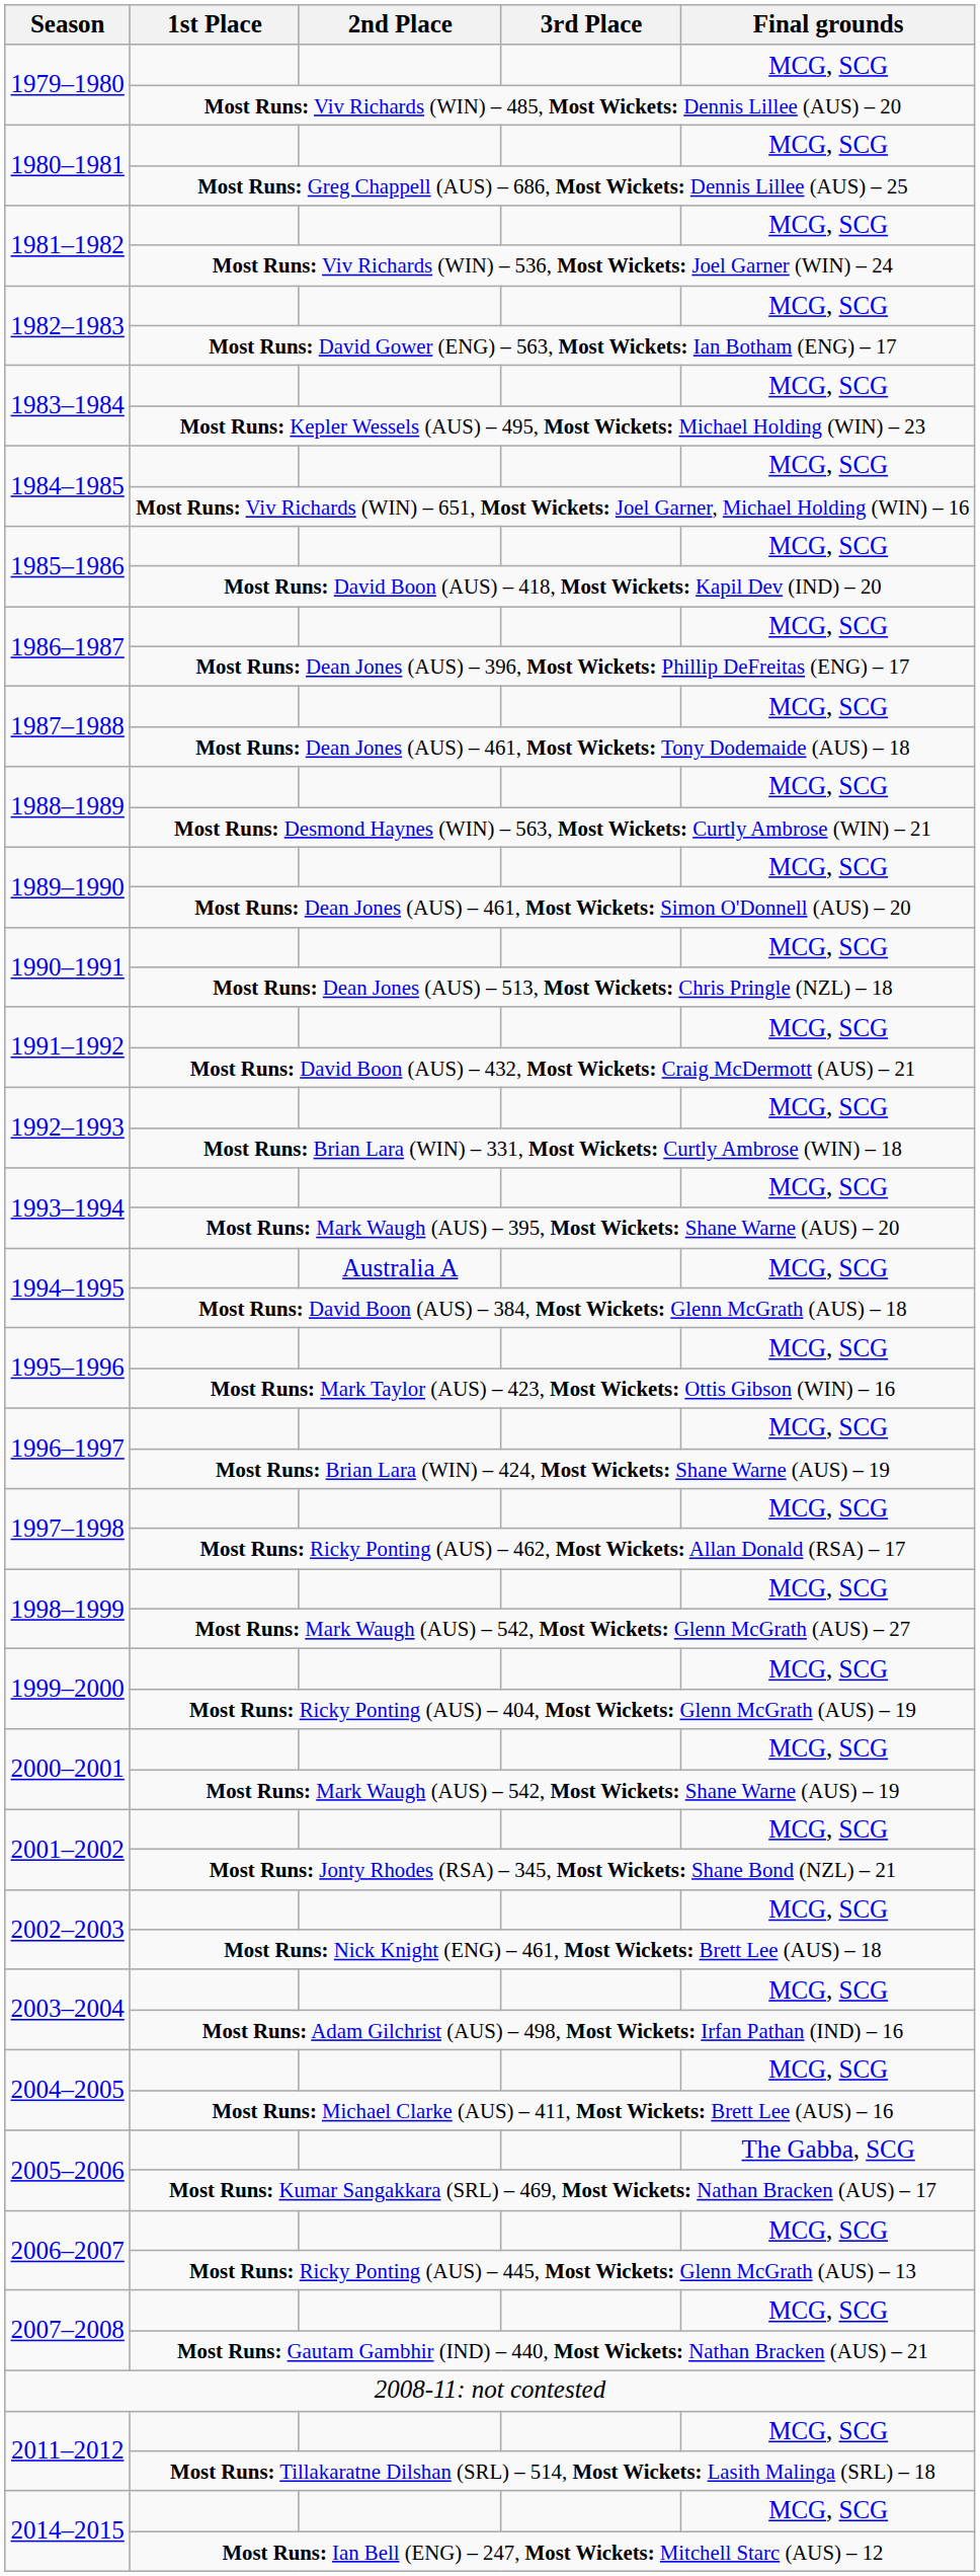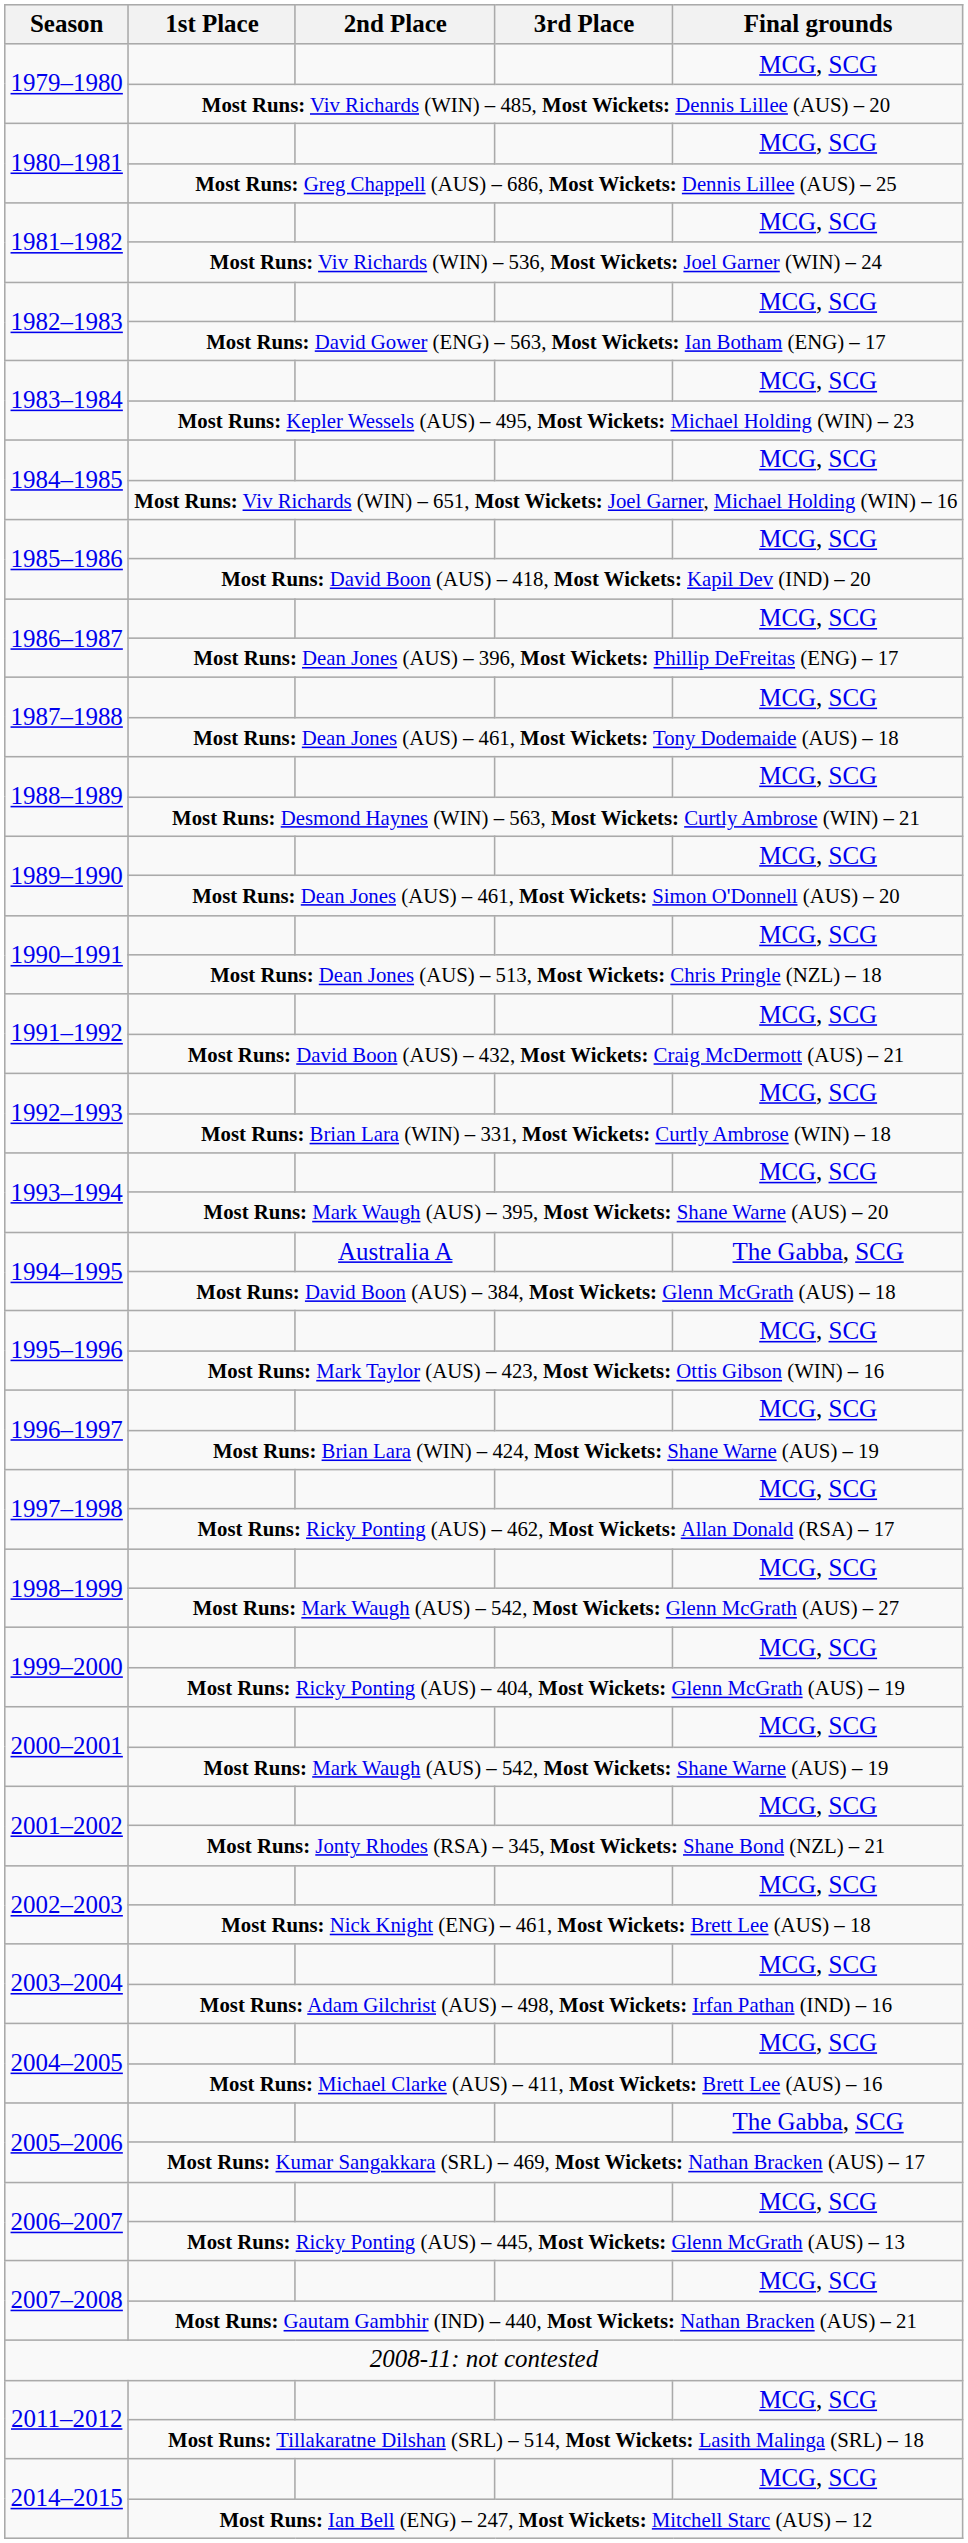 <table class="wikitable" style="text-align: center">
 <tr>
 <th>Season</th>
 <th>1st Place</th>
 <th>2nd Place</th>
 <th>3rd Place</th>
 <th>Final grounds</th>
 </tr>
 <tr>
 <td rowspan="2"><a href='#'>1979–1980</a></td>
 <td></td>
 <td></td>
 <td></td>
 <td><a href='#'>MCG</a>, <a href='#'>SCG</a></td>
 </tr>
 <tr>
 <td colspan="4"><small><strong>Most Runs:</strong> <a href='#'>Viv Richards</a> (WIN) – 485, <strong>Most Wickets:</strong> <a href='#'>Dennis Lillee</a> (AUS) – 20</small></td>
 </tr>
 <tr>
 <td rowspan="2"><a href='#'>1980–1981</a></td>
 <td></td>
 <td></td>
 <td></td>
 <td><a href='#'>MCG</a>, <a href='#'>SCG</a></td>
 </tr>
 <tr>
 <td colspan="4"><small><strong>Most Runs:</strong> <a href='#'>Greg Chappell</a> (AUS) – 686, <strong>Most Wickets:</strong> <a href='#'>Dennis Lillee</a> (AUS) – 25</small></td>
 </tr>
 <tr>
 <td rowspan="2"><a href='#'>1981–1982</a></td>
 <td></td>
 <td></td>
 <td></td>
 <td><a href='#'>MCG</a>, <a href='#'>SCG</a></td>
 </tr>
 <tr>
 <td colspan="4"><small><strong>Most Runs:</strong> <a href='#'>Viv Richards</a> (WIN) – 536, <strong>Most Wickets:</strong> <a href='#'>Joel Garner</a> (WIN) – 24</small></td>
 </tr>
 <tr>
 <td rowspan="2"><a href='#'>1982–1983</a></td>
 <td></td>
 <td></td>
 <td></td>
 <td><a href='#'>MCG</a>, <a href='#'>SCG</a></td>
 </tr>
 <tr>
 <td colspan="4"><small><strong>Most Runs:</strong> <a href='#'>David Gower</a> (ENG) – 563, <strong>Most Wickets:</strong> <a href='#'>Ian Botham</a> (ENG) – 17</small></td>
 </tr>
 <tr>
 <td rowspan="2"><a href='#'>1983–1984</a></td>
 <td></td>
 <td></td>
 <td></td>
 <td><a href='#'>MCG</a>, <a href='#'>SCG</a></td>
 </tr>
 <tr>
 <td colspan="4"><small><strong>Most Runs:</strong> <a href='#'>Kepler Wessels</a> (AUS) – 495, <strong>Most Wickets:</strong> <a href='#'>Michael Holding</a> (WIN) – 23</small></td>
 </tr>
 <tr>
 <td rowspan="2"><a href='#'>1984–1985</a></td>
 <td></td>
 <td></td>
 <td></td>
 <td><a href='#'>MCG</a>, <a href='#'>SCG</a></td>
 </tr>
 <tr>
 <td colspan="4"><small><strong>Most Runs:</strong> <a href='#'>Viv Richards</a> (WIN) – 651, <strong>Most Wickets:</strong> <a href='#'>Joel Garner</a>, <a href='#'>Michael Holding</a> (WIN) – 16</small></td>
 </tr>
 <tr>
 <td rowspan="2"><a href='#'>1985–1986</a></td>
 <td></td>
 <td></td>
 <td></td>
 <td><a href='#'>MCG</a>, <a href='#'>SCG</a></td>
 </tr>
 <tr>
 <td colspan="4"><small><strong>Most Runs:</strong> <a href='#'>David Boon</a> (AUS) – 418, <strong>Most Wickets:</strong> <a href='#'>Kapil Dev</a> (IND) – 20</small></td>
 </tr>
 <tr>
 <td rowspan="2"><a href='#'>1986–1987</a></td>
 <td></td>
 <td></td>
 <td></td>
 <td><a href='#'>MCG</a>, <a href='#'>SCG</a></td>
 </tr>
 <tr>
 <td colspan="4"><small><strong>Most Runs:</strong> <a href='#'>Dean Jones</a> (AUS) – 396, <strong>Most Wickets:</strong> <a href='#'>Phillip DeFreitas</a> (ENG) – 17</small></td>
 </tr>
 <tr>
 <td rowspan="2"><a href='#'>1987–1988</a></td>
 <td></td>
 <td></td>
 <td></td>
 <td><a href='#'>MCG</a>, <a href='#'>SCG</a></td>
 </tr>
 <tr>
 <td colspan="4"><small><strong>Most Runs:</strong> <a href='#'>Dean Jones</a> (AUS) – 461, <strong>Most Wickets:</strong> <a href='#'>Tony Dodemaide</a> (AUS) – 18</small></td>
 </tr>
 <tr>
 <td rowspan="2"><a href='#'>1988–1989</a></td>
 <td></td>
 <td></td>
 <td></td>
 <td><a href='#'>MCG</a>, <a href='#'>SCG</a></td>
 </tr>
 <tr>
 <td colspan="4"><small><strong>Most Runs:</strong> <a href='#'>Desmond Haynes</a> (WIN) – 563, <strong>Most Wickets:</strong> <a href='#'>Curtly Ambrose</a> (WIN) – 21</small></td>
 </tr>
 <tr>
 <td rowspan="2"><a href='#'>1989–1990</a></td>
 <td></td>
 <td></td>
 <td></td>
 <td><a href='#'>MCG</a>, <a href='#'>SCG</a></td>
 </tr>
 <tr>
 <td colspan="4"><small><strong>Most Runs:</strong> <a href='#'>Dean Jones</a> (AUS) – 461, <strong>Most Wickets:</strong> <a href='#'>Simon O'Donnell</a> (AUS) – 20</small></td>
 </tr>
 <tr>
 <td rowspan="2"><a href='#'>1990–1991</a></td>
 <td></td>
 <td></td>
 <td></td>
 <td><a href='#'>MCG</a>, <a href='#'>SCG</a></td>
 </tr>
 <tr>
 <td colspan="4"><small><strong>Most Runs:</strong> <a href='#'>Dean Jones</a> (AUS) – 513, <strong>Most Wickets:</strong> <a href='#'>Chris Pringle</a> (NZL) – 18</small></td>
 </tr>
 <tr>
 <td rowspan="2"><a href='#'>1991–1992</a></td>
 <td></td>
 <td></td>
 <td></td>
 <td><a href='#'>MCG</a>, <a href='#'>SCG</a></td>
 </tr>
 <tr>
 <td colspan="4"><small><strong>Most Runs:</strong> <a href='#'>David Boon</a> (AUS) – 432, <strong>Most Wickets:</strong> <a href='#'>Craig McDermott</a> (AUS) – 21</small></td>
 </tr>
 <tr>
 <td rowspan="2"><a href='#'>1992–1993</a></td>
 <td></td>
 <td></td>
 <td></td>
 <td><a href='#'>MCG</a>, <a href='#'>SCG</a></td>
 </tr>
 <tr>
 <td colspan="4"><small><strong>Most Runs:</strong> <a href='#'>Brian Lara</a> (WIN) – 331, <strong>Most Wickets:</strong> <a href='#'>Curtly Ambrose</a> (WIN) – 18</small></td>
 </tr>
 <tr>
 <td rowspan="2"><a href='#'>1993–1994</a></td>
 <td></td>
 <td></td>
 <td></td>
 <td><a href='#'>MCG</a>, <a href='#'>SCG</a></td>
 </tr>
 <tr>
 <td colspan="4"><small><strong>Most Runs:</strong> <a href='#'>Mark Waugh</a> (AUS) – 395, <strong>Most Wickets:</strong> <a href='#'>Shane Warne</a> (AUS) – 20</small></td>
 </tr>
 <tr>
 <td rowspan="2"><a href='#'>1994–1995</a></td>
 <td></td>
 <td> <a href='#'>Australia A</a></td>
 <td> </td>
-<td><a href='#'>MCG</a>, <a href='#'>SCG</a></td>
+<td><a href='#'>The Gabba</a>, <a href='#'>SCG</a></td>
 </tr>
 <tr>
 <td colspan="4"><small><strong>Most Runs:</strong> <a href='#'>David Boon</a> (AUS) – 384, <strong>Most Wickets:</strong> <a href='#'>Glenn McGrath</a> (AUS) – 18</small></td>
 </tr>
 <tr>
 <td rowspan="2"><a href='#'>1995–1996</a></td>
 <td></td>
 <td></td>
 <td></td>
 <td><a href='#'>MCG</a>, <a href='#'>SCG</a></td>
 </tr>
 <tr>
 <td colspan="4"><small><strong>Most Runs:</strong> <a href='#'>Mark Taylor</a> (AUS) – 423, <strong>Most Wickets:</strong> <a href='#'>Ottis Gibson</a> (WIN) – 16 </small></td>
 </tr>
 <tr>
 <td rowspan="2"><a href='#'>1996–1997</a></td>
 <td></td>
 <td></td>
 <td></td>
 <td><a href='#'>MCG</a>, <a href='#'>SCG</a></td>
 </tr>
 <tr>
 <td colspan="4"><small><strong>Most Runs:</strong> <a href='#'>Brian Lara</a> (WIN) – 424, <strong>Most Wickets:</strong> <a href='#'>Shane Warne</a> (AUS) – 19</small></td>
 </tr>
 <tr>
 <td rowspan="2"><a href='#'>1997–1998</a></td>
 <td></td>
 <td></td>
 <td></td>
 <td><a href='#'>MCG</a>, <a href='#'>SCG</a></td>
 </tr>
 <tr>
 <td colspan="4"><small><strong>Most Runs:</strong> <a href='#'>Ricky Ponting</a> (AUS) – 462, <strong>Most Wickets:</strong> <a href='#'>Allan Donald</a> (RSA) – 17</small></td>
 </tr>
 <tr>
 <td rowspan="2"><a href='#'>1998–1999</a></td>
 <td></td>
 <td></td>
 <td></td>
 <td><a href='#'>MCG</a>, <a href='#'>SCG</a></td>
 </tr>
 <tr>
 <td colspan="4"><small><strong>Most Runs:</strong> <a href='#'>Mark Waugh</a> (AUS) – 542, <strong>Most Wickets:</strong> <a href='#'>Glenn McGrath</a> (AUS) – 27</small></td>
 </tr>
 <tr>
 <td rowspan="2"><a href='#'>1999–2000</a></td>
 <td></td>
 <td></td>
 <td></td>
 <td><a href='#'>MCG</a>, <a href='#'>SCG</a></td>
 </tr>
 <tr>
 <td colspan="4"><small><strong>Most Runs:</strong> <a href='#'>Ricky Ponting</a> (AUS) – 404, <strong>Most Wickets:</strong> <a href='#'>Glenn McGrath</a> (AUS) – 19</small></td>
 </tr>
 <tr>
 <td rowspan="2"><a href='#'>2000–2001</a></td>
 <td></td>
 <td></td>
 <td></td>
 <td><a href='#'>MCG</a>, <a href='#'>SCG</a></td>
 </tr>
 <tr>
 <td colspan="4"><small><strong>Most Runs:</strong> <a href='#'>Mark Waugh</a> (AUS) – 542, <strong>Most Wickets:</strong> <a href='#'>Shane Warne</a> (AUS) – 19</small></td>
 </tr>
 <tr>
 <td rowspan="2"><a href='#'>2001–2002</a></td>
 <td></td>
 <td></td>
 <td></td>
 <td><a href='#'>MCG</a>, <a href='#'>SCG</a></td>
 </tr>
 <tr>
 <td colspan="4"><small><strong>Most Runs:</strong> <a href='#'>Jonty Rhodes</a> (RSA) – 345, <strong>Most Wickets:</strong> <a href='#'>Shane Bond</a> (NZL) – 21</small></td>
 </tr>
 <tr>
 <td rowspan="2"><a href='#'>2002–2003</a></td>
 <td></td>
 <td></td>
 <td></td>
 <td><a href='#'>MCG</a>, <a href='#'>SCG</a></td>
 </tr>
 <tr>
 <td colspan="4"><small><strong>Most Runs:</strong> <a href='#'>Nick Knight</a> (ENG) – 461, <strong>Most Wickets:</strong> <a href='#'>Brett Lee</a> (AUS) – 18</small></td>
 </tr>
 <tr>
 <td rowspan="2"><a href='#'>2003–2004</a></td>
 <td></td>
 <td></td>
 <td></td>
 <td><a href='#'>MCG</a>, <a href='#'>SCG</a></td>
 </tr>
 <tr>
 <td colspan="4"><small><strong>Most Runs:</strong> <a href='#'>Adam Gilchrist</a> (AUS) – 498, <strong>Most Wickets:</strong> <a href='#'>Irfan Pathan</a> (IND) – 16</small></td>
 </tr>
 <tr>
 <td rowspan="2"><a href='#'>2004–2005</a></td>
 <td></td>
 <td></td>
 <td></td>
 <td><a href='#'>MCG</a>, <a href='#'>SCG</a></td>
 </tr>
 <tr>
 <td colspan="4"><small><strong>Most Runs:</strong> <a href='#'>Michael Clarke</a> (AUS) – 411, <strong>Most Wickets:</strong> <a href='#'>Brett Lee</a> (AUS) – 16</small></td>
 </tr>
 <tr>
 <td rowspan="2"><a href='#'>2005–2006</a></td>
 <td></td>
 <td></td>
 <td></td>
 <td><a href='#'>The Gabba</a>, <a href='#'>SCG</a></td>
 </tr>
 <tr>
 <td colspan="4"><small><strong>Most Runs:</strong> <a href='#'>Kumar Sangakkara</a> (SRL) – 469, <strong>Most Wickets:</strong> <a href='#'>Nathan Bracken</a> (AUS) – 17</small></td>
 </tr>
 <tr>
 <td rowspan="2"><a href='#'>2006–2007</a></td>
 <td></td>
 <td></td>
 <td></td>
 <td><a href='#'>MCG</a>, <a href='#'>SCG</a></td>
 </tr>
 <tr>
 <td colspan="4"><small><strong>Most Runs:</strong> <a href='#'>Ricky Ponting</a> (AUS) – 445, <strong>Most Wickets:</strong> <a href='#'>Glenn McGrath</a> (AUS) – 13</small></td>
 </tr>
 <tr>
 <td rowspan="2"><a href='#'>2007–2008</a></td>
 <td></td>
 <td></td>
 <td></td>
 <td><a href='#'>MCG</a>, <a href='#'>SCG</a></td>
 </tr>
 <tr>
 <td colspan="4"><small><strong>Most Runs:</strong> <a href='#'>Gautam Gambhir</a> (IND) – 440, <strong>Most Wickets:</strong> <a href='#'>Nathan Bracken</a> (AUS) – 21</small></td>
 </tr>
 <tr>
 <td colspan=5><em>2008-11: not contested</em></td>
 </tr>
 <tr>
 <td rowspan="2"><a href='#'>2011–2012</a></td>
 <td></td>
 <td></td>
 <td></td>
 <td><a href='#'>MCG</a>, <a href='#'>SCG</a></td>
 </tr>
 <tr>
 <td colspan="4"><small><strong>Most Runs:</strong> <a href='#'>Tillakaratne Dilshan</a> (SRL) – 514, <strong>Most Wickets:</strong> <a href='#'>Lasith Malinga</a> (SRL) – 18</small></td>
 </tr>
 <tr>
 <td rowspan="2"><a href='#'>2014–2015</a></td>
 <td></td>
 <td></td>
 <td></td>
 <td><a href='#'>MCG</a>, <a href='#'>SCG</a></td>
 </tr>
 <tr>
 <td colspan="4"><small><strong>Most Runs:</strong> <a href='#'>Ian Bell</a> (ENG) – 247, <strong>Most Wickets:</strong> <a href='#'>Mitchell Starc</a> (AUS) – 12</small></td>
 </tr>
 </table>
